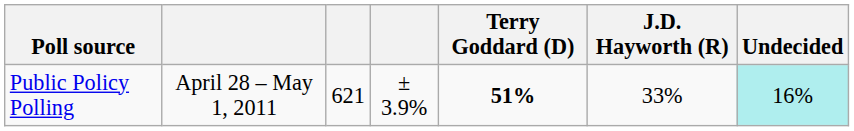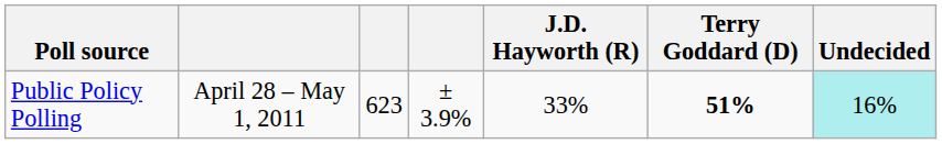 <table class="wikitable" style="text-align:center">
 <tr valign=bottom>
 <th>Poll source</th>
 <th></th>
 <th></th>
 <th></th>
+<th style="width:100px;">J.D.<br>Hayworth (R)</th>
 <th style="width:100px;">Terry<br>Goddard (D)</th>
-<th style="width:100px;">J.D.<br>Hayworth (R)</th>
 <th>Undecided</th>
 </tr>
 <tr>
 <td align=left><a href='#'>Public Policy Polling</a></td>
 <td>April 28 – May 1, 2011</td>
-<td>621</td>
+<td>623</td>
 <td>± 3.9%</td>
+<td>33%</td>
 <td><strong>51%</strong></td>
-<td>33%</td>
 <td style="background: paleturquoise;">16%</td>
 </tr>
 </table>
